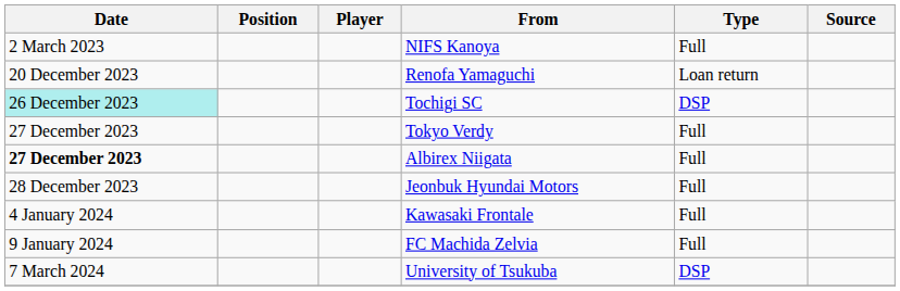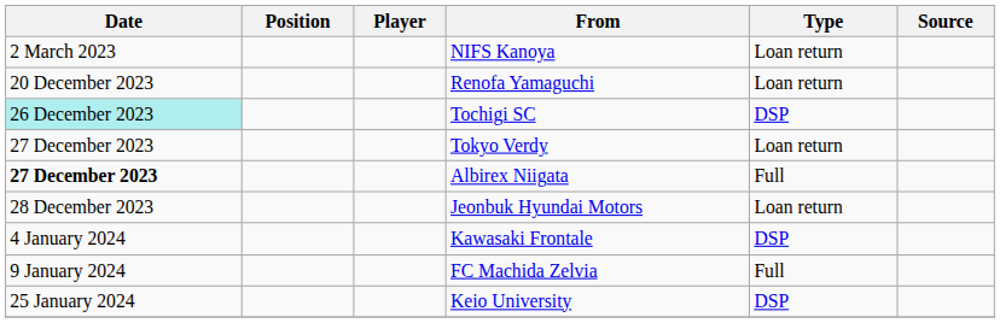 <table class="wikitable sortable" style="width:90%; text-align:center; font-size:95%; text-align:left;">
 <tr>
 <th>Date</th>
 <th>Position</th>
 <th>Player</th>
 <th>From</th>
 <th>Type</th>
 <th>Source</th>
 </tr>
 <tr>
 <td>2 March 2023</td>
 <td></td>
 <td></td>
 <td> <a href='#'>NIFS Kanoya</a></td>
-<td>Full</td>
+<td>Loan return</td>
 <td></td>
 </tr>
 <tr>
 <td>20 December 2023</td>
 <td></td>
 <td></td>
 <td> <a href='#'>Renofa Yamaguchi</a></td>
 <td>Loan return</td>
 <td></td>
 </tr>
 <tr>
 <td style="background: paleturquoise;">26 December 2023</td>
 <td></td>
 <td></td>
 <td> <a href='#'>Tochigi SC</a></td>
 <td><a href='#'>DSP</a></td>
 <td></td>
 </tr>
 <tr>
 <td>27 December 2023</td>
 <td></td>
 <td></td>
 <td> <a href='#'>Tokyo Verdy</a></td>
-<td>Full</td>
+<td>Loan return</td>
 <td></td>
 </tr>
 <tr>
 <td><strong>27 December 2023</strong></td>
 <td></td>
 <td></td>
 <td> <a href='#'>Albirex Niigata</a></td>
 <td>Full</td>
 <td></td>
 </tr>
 <tr>
 <td>28 December 2023</td>
 <td></td>
 <td></td>
 <td> <a href='#'>Jeonbuk Hyundai Motors</a></td>
-<td>Full</td>
+<td>Loan return</td>
 <td></td>
 </tr>
 <tr>
 <td>4 January 2024</td>
 <td></td>
 <td></td>
 <td> <a href='#'>Kawasaki Frontale</a></td>
-<td>Full</td>
+<td><a href='#'>DSP</a></td>
 <td></td>
 </tr>
 <tr>
 <td>9 January 2024</td>
 <td></td>
 <td></td>
 <td> <a href='#'>FC Machida Zelvia</a></td>
 <td>Full</td>
 <td></td>
 </tr>
 <tr>
-<td>7 March 2024</td>
+<td>25 January 2024</td>
 <td></td>
 <td></td>
-<td> <a href='#'>University of Tsukuba</a></td>
+<td> <a href='#'>Keio University</a></td>
 <td><a href='#'>DSP</a></td>
 <td></td>
 </tr>
 <tr>
 </tr>
 </table>
